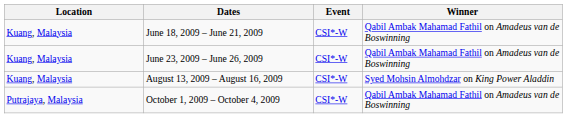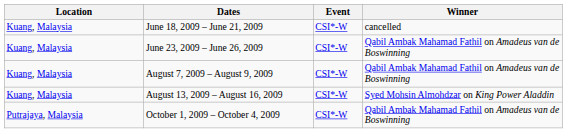 <table class="wikitable">
 <tr>
 <th width=225>Location</th>
 <th width=275>Dates</th>
 <th width=75>Event</th>
 <th width=325>Winner</th>
 </tr>
 <tr>
 <td> <a href='#'>Kuang</a>, <a href='#'>Malaysia</a></td>
 <td>June 18, 2009 – June 21, 2009</td>
 <td><a href='#'>CSI*-W</a></td>
+<td>cancelled</td>
+</tr>
+<tr>
+<td> <a href='#'>Kuang</a>, <a href='#'>Malaysia</a></td>
+<td>June 23, 2009 – June 26, 2009</td>
+<td><a href='#'>CSI*-W</a></td>
 <td> <a href='#'>Qabil Ambak Mahamad Fathil</a> on <em>Amadeus van de Boswinning</em></td>
 </tr>
 <tr>
 <td> <a href='#'>Kuang</a>, <a href='#'>Malaysia</a></td>
-<td>June 23, 2009 – June 26, 2009</td>
+<td>August 7, 2009 – August 9, 2009</td>
 <td><a href='#'>CSI*-W</a></td>
 <td> <a href='#'>Qabil Ambak Mahamad Fathil</a> on <em>Amadeus van de Boswinning</em></td>
 </tr>
 <tr>
 <td> <a href='#'>Kuang</a>, <a href='#'>Malaysia</a></td>
 <td>August 13, 2009 – August 16, 2009</td>
 <td><a href='#'>CSI*-W</a></td>
 <td> <a href='#'>Syed Mohsin Almohdzar</a> on <em>King Power Aladdin</em></td>
 </tr>
 <tr>
 <td> <a href='#'>Putrajaya</a>, <a href='#'>Malaysia</a></td>
 <td>October 1, 2009 – October 4, 2009</td>
 <td><a href='#'>CSI*-W</a></td>
 <td> <a href='#'>Qabil Ambak Mahamad Fathil</a> on <em>Amadeus van de Boswinning</em></td>
 </tr>
 </table>
